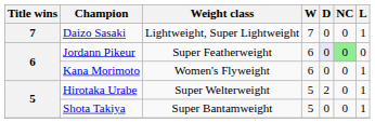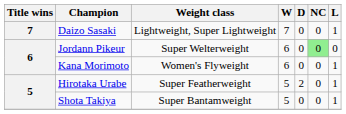 <table class="wikitable">
 <tr>
 <th>Title wins</th>
 <th>Champion</th>
 <th>Weight class</th>
 <th>W</th>
 <th>D</th>
 <th>NC</th>
 <th>L</th>
 </tr>
 <tr>
 <th rowspan="1">7</th>
 <td> <a href='#'>Daizo Sasaki</a></td>
 <td align=center>Lightweight, Super Lightweight</td>
 <td align=center>7</td>
 <td align=center>0</td>
 <td align=center>0</td>
 <td align=center>1</td>
 </tr>
 <tr>
 <th rowspan="2">6</th>
 <td> <a href='#'>Jordann Pikeur</a></td>
-<td align=center>Super Featherweight</td>
+<td align=center>Super Welterweight</td>
 <td align=center>6</td>
-<td align=center style="background: lavender;">0</td>
+<td align=center>0</td>
 <td align=center style="background: lightgreen;">0</td>
 <td align=center>0</td>
 </tr>
 <tr>
 <td> <a href='#'>Kana Morimoto</a></td>
 <td align=center>Women's Flyweight</td>
 <td align=center>6</td>
 <td align=center>0</td>
 <td align=center>0</td>
 <td align=center>1</td>
 </tr>
 <tr>
 <th rowspan="2">5</th>
 <td> <a href='#'>Hirotaka Urabe</a></td>
-<td align=center>Super Welterweight</td>
+<td align=center>Super Featherweight</td>
 <td align=center>5</td>
 <td align=center>2</td>
 <td align=center>0</td>
 <td align=center>1</td>
 </tr>
 <tr>
 <td> <a href='#'>Shota Takiya</a></td>
 <td align=center>Super Bantamweight</td>
 <td align=center>5</td>
 <td align=center>0</td>
 <td align=center>0</td>
 <td align=center>1</td>
 </tr>
 <tr>
 </tr>
 </table>
